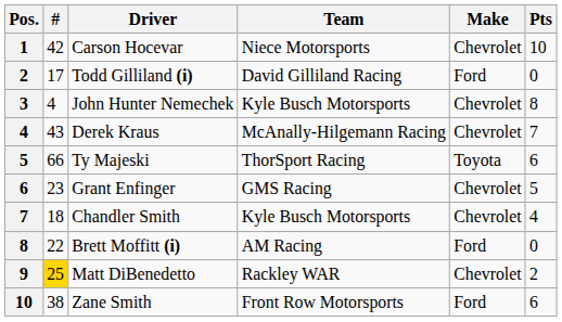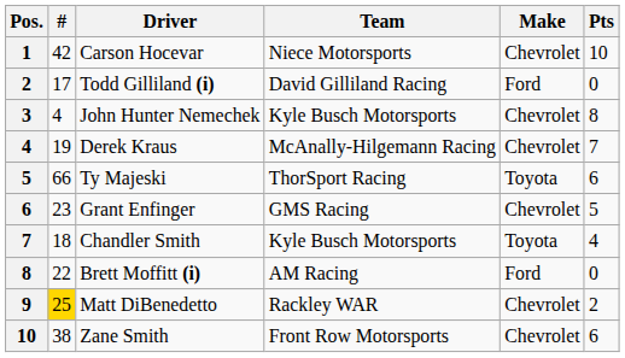 <table class="wikitable" style="font-size:95%">
 <tr>
 <th>Pos.</th>
 <th>#</th>
 <th>Driver</th>
 <th>Team</th>
 <th>Make</th>
 <th>Pts</th>
 </tr>
 <tr>
 <th>1</th>
 <td>42</td>
 <td>Carson Hocevar</td>
 <td>Niece Motorsports</td>
 <td>Chevrolet</td>
 <td>10</td>
 </tr>
 <tr>
 <th>2</th>
 <td>17</td>
 <td>Todd Gilliland <strong>(i)</strong></td>
 <td>David Gilliland Racing</td>
 <td>Ford</td>
 <td>0</td>
 </tr>
 <tr>
 <th>3</th>
 <td>4</td>
 <td>John Hunter Nemechek</td>
 <td>Kyle Busch Motorsports</td>
 <td>Chevrolet</td>
 <td>8</td>
 </tr>
 <tr>
 <th>4</th>
-<td>43</td>
+<td>19</td>
 <td>Derek Kraus</td>
 <td>McAnally-Hilgemann Racing</td>
 <td>Chevrolet</td>
 <td>7</td>
 </tr>
 <tr>
 <th>5</th>
 <td>66</td>
 <td>Ty Majeski</td>
 <td>ThorSport Racing</td>
 <td>Toyota</td>
 <td>6</td>
 </tr>
 <tr>
 <th>6</th>
 <td>23</td>
 <td>Grant Enfinger</td>
 <td>GMS Racing</td>
 <td>Chevrolet</td>
 <td>5</td>
 </tr>
 <tr>
 <th>7</th>
 <td>18</td>
 <td>Chandler Smith</td>
 <td>Kyle Busch Motorsports</td>
-<td>Chevrolet</td>
+<td>Toyota</td>
 <td>4</td>
 </tr>
 <tr>
 <th>8</th>
 <td>22</td>
 <td>Brett Moffitt <strong>(i)</strong></td>
 <td>AM Racing</td>
 <td>Ford</td>
 <td>0</td>
 </tr>
 <tr>
 <th>9</th>
 <td style="background: gold;">25</td>
 <td>Matt DiBenedetto</td>
 <td>Rackley WAR</td>
 <td>Chevrolet</td>
 <td>2</td>
 </tr>
 <tr>
 <th>10</th>
 <td>38</td>
 <td>Zane Smith</td>
 <td>Front Row Motorsports</td>
-<td>Ford</td>
+<td>Chevrolet</td>
 <td>6</td>
 </tr>
 </table>
